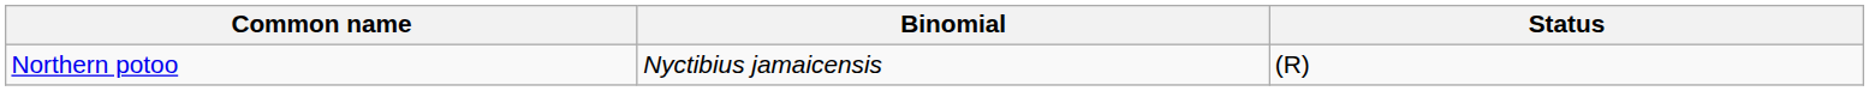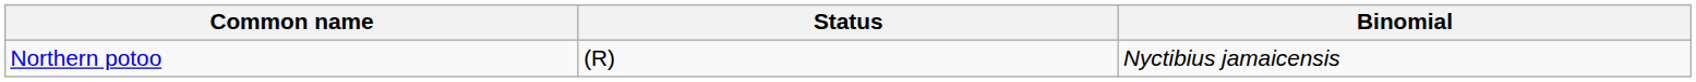 <table width=60% class="wikitable">
 <tr>
 <th width=34%>Common name</th>
+<th width=32%>Status</th>
 <th width=34%>Binomial</th>
-<th width=32%>Status</th>
 </tr>
 <tr>
 <td><a href='#'>Northern potoo</a></td>
+<td>(R)</td>
 <td><em>Nyctibius jamaicensis</em></td>
-<td>(R)</td>
 </tr>
 </table>
